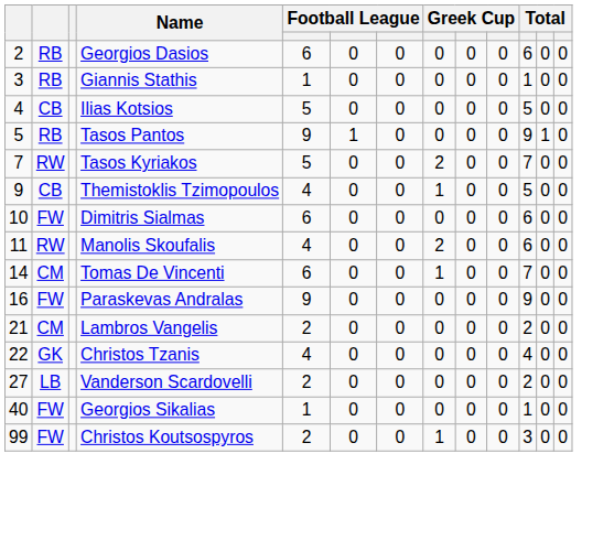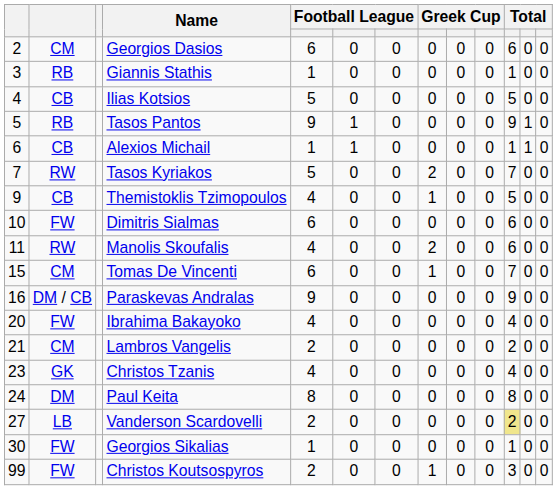 <table class="wikitable sortable" style="text-align:center">
 <tr>
 <th rowspan="2"></th>
 <th rowspan="2"></th>
 <th rowspan="2"></th>
 <th rowspan="2">Name</th>
 <th colspan="3">Football League</th>
 <th colspan="3">Greek Cup</th>
 <th colspan="3">Total</th>
 </tr>
 <tr>
 <th></th>
 <th></th>
 <th></th>
 <th></th>
 <th></th>
 <th></th>
 <th></th>
 <th></th>
 <th></th>
 </tr>
 <tr>
 <td>2</td>
-<td><a href='#'>RB</a></td>
+<td><a href='#'>CM</a></td>
 <td></td>
 <td align=left><a href='#'>Georgios Dasios</a></td>
 <td>6</td>
 <td>0</td>
 <td>0</td>
 <td>0</td>
 <td>0</td>
 <td>0</td>
 <td>6</td>
 <td>0</td>
 <td>0</td>
 </tr>
 <tr>
 <td>3</td>
 <td><a href='#'>RB</a></td>
 <td></td>
 <td align=left><a href='#'>Giannis Stathis</a></td>
 <td>1</td>
 <td>0</td>
 <td>0</td>
 <td>0</td>
 <td>0</td>
 <td>0</td>
 <td>1</td>
 <td>0</td>
 <td>0</td>
 </tr>
 <tr>
 <td>4</td>
 <td><a href='#'>CB</a></td>
 <td></td>
 <td align=left><a href='#'>Ilias Kotsios</a></td>
 <td>5</td>
 <td>0</td>
 <td>0</td>
 <td>0</td>
 <td>0</td>
 <td>0</td>
 <td>5</td>
 <td>0</td>
 <td>0</td>
 </tr>
 <tr>
 <td>5</td>
 <td><a href='#'>RB</a></td>
 <td></td>
 <td align=left><a href='#'>Tasos Pantos</a></td>
 <td>9</td>
 <td>1</td>
 <td>0</td>
 <td>0</td>
 <td>0</td>
 <td>0</td>
 <td>9</td>
+<td>1</td>
+<td>0</td>
+</tr>
+<tr>
+<td>6</td>
+<td><a href='#'>CB</a></td>
+<td></td>
+<td align=left><a href='#'>Alexios Michail</a></td>
+<td>1</td>
+<td>1</td>
+<td>0</td>
+<td>0</td>
+<td>0</td>
+<td>0</td>
+<td>1</td>
 <td>1</td>
 <td>0</td>
 </tr>
 <tr>
 <td>7</td>
 <td><a href='#'>RW</a></td>
 <td></td>
 <td align=left><a href='#'>Tasos Kyriakos</a></td>
 <td>5</td>
 <td>0</td>
 <td>0</td>
 <td>2</td>
 <td>0</td>
 <td>0</td>
 <td>7</td>
 <td>0</td>
 <td>0</td>
 </tr>
 <tr>
 <td>9</td>
 <td><a href='#'>CB</a></td>
 <td></td>
 <td align=left><a href='#'>Themistoklis Tzimopoulos</a></td>
 <td>4</td>
 <td>0</td>
 <td>0</td>
 <td>1</td>
 <td>0</td>
 <td>0</td>
 <td>5</td>
 <td>0</td>
 <td>0</td>
 </tr>
 <tr>
 <td>10</td>
 <td><a href='#'>FW</a></td>
 <td></td>
 <td align=left><a href='#'>Dimitris Sialmas</a></td>
 <td>6</td>
 <td>0</td>
 <td>0</td>
 <td>0</td>
 <td>0</td>
 <td>0</td>
 <td>6</td>
 <td>0</td>
 <td>0</td>
 </tr>
 <tr>
 <td>11</td>
 <td><a href='#'>RW</a></td>
 <td></td>
 <td align=left><a href='#'>Manolis Skoufalis</a></td>
 <td>4</td>
 <td>0</td>
 <td>0</td>
 <td>2</td>
 <td>0</td>
 <td>0</td>
 <td>6</td>
 <td>0</td>
 <td>0</td>
 </tr>
 <tr>
-<td>14</td>
+<td>15</td>
 <td><a href='#'>CM</a></td>
 <td></td>
 <td align=left><a href='#'>Tomas De Vincenti</a></td>
 <td>6</td>
 <td>0</td>
 <td>0</td>
 <td>1</td>
 <td>0</td>
 <td>0</td>
 <td>7</td>
 <td>0</td>
 <td>0</td>
 </tr>
 <tr>
 <td>16</td>
-<td><a href='#'>FW</a></td>
+<td><a href='#'>DM</a> / <a href='#'>CB</a></td>
 <td></td>
 <td align=left><a href='#'>Paraskevas Andralas</a></td>
 <td>9</td>
 <td>0</td>
 <td>0</td>
 <td>0</td>
 <td>0</td>
 <td>0</td>
 <td>9</td>
+<td>0</td>
+<td>0</td>
+</tr>
+<tr>
+<td>20</td>
+<td><a href='#'>FW</a></td>
+<td></td>
+<td align=left><a href='#'>Ibrahima Bakayoko</a></td>
+<td>4</td>
+<td>0</td>
+<td>0</td>
+<td>0</td>
+<td>0</td>
+<td>0</td>
+<td>4</td>
 <td>0</td>
 <td>0</td>
 </tr>
 <tr>
 <td>21</td>
 <td><a href='#'>CM</a></td>
 <td></td>
 <td align=left><a href='#'>Lambros Vangelis</a></td>
 <td>2</td>
 <td>0</td>
 <td>0</td>
 <td>0</td>
 <td>0</td>
 <td>0</td>
 <td>2</td>
 <td>0</td>
 <td>0</td>
 </tr>
 <tr>
-<td>22</td>
+<td>23</td>
 <td><a href='#'>GK</a></td>
 <td></td>
 <td align=left><a href='#'>Christos Tzanis</a></td>
 <td>4</td>
 <td>0</td>
 <td>0</td>
 <td>0</td>
 <td>0</td>
 <td>0</td>
 <td>4</td>
 <td>0</td>
 <td>0</td>
 </tr>
 <tr>
+<td>24</td>
+<td><a href='#'>DM</a></td>
+<td></td>
+<td align=left><a href='#'>Paul Keita</a></td>
+<td>8</td>
+<td>0</td>
+<td>0</td>
+<td>0</td>
+<td>0</td>
+<td>0</td>
+<td>8</td>
+<td>0</td>
+<td>0</td>
+</tr>
+<tr>
 <td>27</td>
 <td><a href='#'>LB</a></td>
 <td> </td>
 <td align=left><a href='#'>Vanderson Scardovelli</a></td>
 <td>2</td>
 <td>0</td>
 <td>0</td>
 <td>0</td>
 <td>0</td>
 <td>0</td>
-<td>2</td>
+<td style="background: khaki;">2</td>
 <td>0</td>
 <td>0</td>
 </tr>
 <tr>
-<td>40</td>
+<td>30</td>
 <td><a href='#'>FW</a></td>
 <td></td>
 <td align=left><a href='#'>Georgios Sikalias</a></td>
 <td>1</td>
 <td>0</td>
 <td>0</td>
 <td>0</td>
 <td>0</td>
 <td>0</td>
 <td>1</td>
 <td>0</td>
 <td>0</td>
 </tr>
 <tr>
 <td>99</td>
 <td><a href='#'>FW</a></td>
 <td></td>
 <td align=left><a href='#'>Christos Koutsospyros</a></td>
 <td>2</td>
 <td>0</td>
 <td>0</td>
 <td>1</td>
 <td>0</td>
 <td>0</td>
 <td>3</td>
 <td>0</td>
 <td>0</td>
 </tr>
 </table>
